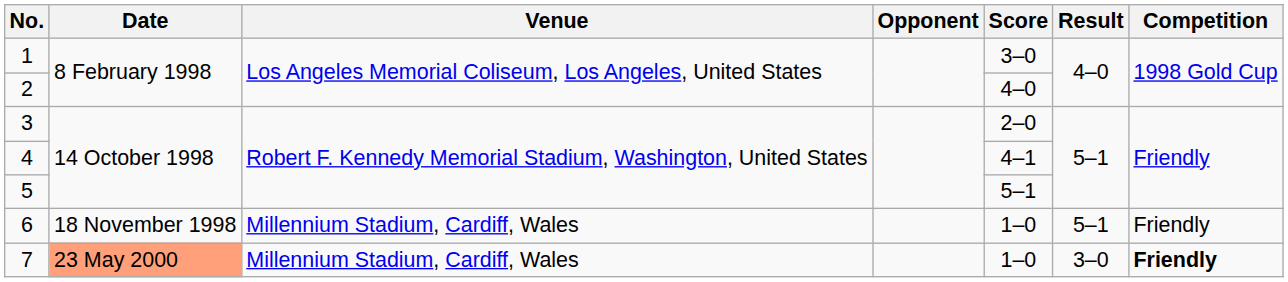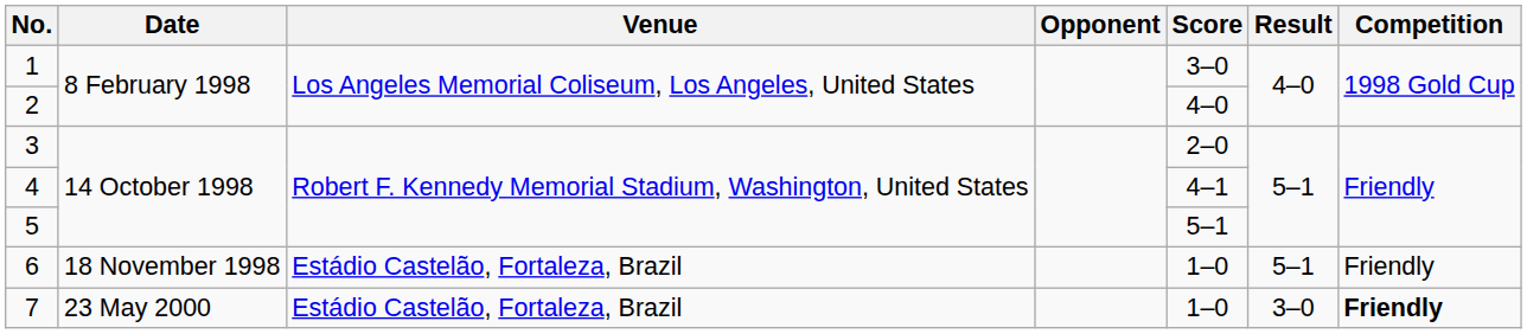 <table class="wikitable sortable">
 <tr>
 <th scope="col">No.</th>
 <th scope="col">Date</th>
 <th scope="col">Venue</th>
 <th scope="col">Opponent</th>
 <th scope="col">Score</th>
 <th scope="col">Result</th>
 <th scope="col">Competition</th>
 </tr>
 <tr>
 <td align="center">1</td>
 <td rowspan="2">8 February 1998</td>
 <td rowspan="2"><a href='#'>Los Angeles Memorial Coliseum</a>, <a href='#'>Los Angeles</a>, United States</td>
 <td rowspan="2"></td>
 <td align="center">3–0</td>
 <td rowspan="2" style="text-align:center">4–0</td>
 <td rowspan="2"><a href='#'>1998 Gold Cup</a></td>
 </tr>
 <tr>
 <td align="center">2</td>
 <td align="center">4–0</td>
 </tr>
 <tr>
 <td align="center">3</td>
 <td rowspan="3">14 October 1998</td>
 <td rowspan="3"><a href='#'>Robert F. Kennedy Memorial Stadium</a>, <a href='#'>Washington</a>, United States</td>
 <td rowspan="3"></td>
 <td align="center">2–0</td>
 <td rowspan="3" style="text-align:center">5–1</td>
 <td rowspan="3"><a href='#'>Friendly</a></td>
 </tr>
 <tr>
 <td align="center">4</td>
 <td align="center">4–1</td>
 </tr>
 <tr>
 <td align="center">5</td>
 <td align="center">5–1</td>
 </tr>
 <tr>
 <td align="center">6</td>
 <td>18 November 1998</td>
-<td><a href='#'>Millennium Stadium</a>, <a href='#'>Cardiff</a>, Wales</td>
+<td><a href='#'>Estádio Castelão</a>, <a href='#'>Fortaleza</a>, Brazil</td>
 <td></td>
 <td align="center">1–0</td>
 <td align="center">5–1</td>
 <td>Friendly</td>
 </tr>
 <tr>
 <td align="center">7</td>
-<td style="background: lightsalmon;">23 May 2000</td>
-<td><a href='#'>Millennium Stadium</a>, <a href='#'>Cardiff</a>, Wales</td>
+<td>23 May 2000</td>
+<td><a href='#'>Estádio Castelão</a>, <a href='#'>Fortaleza</a>, Brazil</td>
 <td></td>
 <td align="center">1–0</td>
 <td align="center">3–0</td>
 <td><strong>Friendly</strong></td>
 </tr>
 </table>
